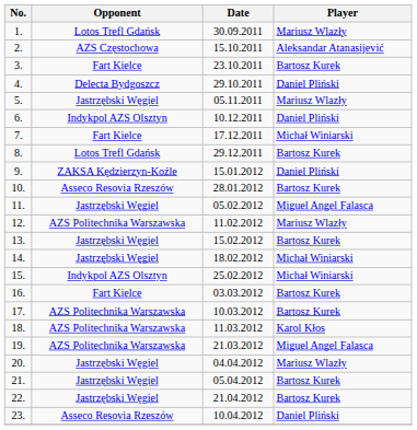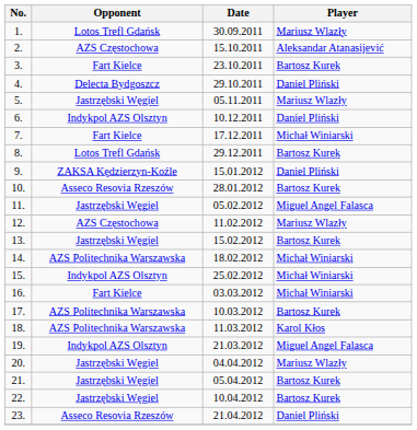 <table class="wikitable sortable">
 <tr>
 <th style="width:2em">No.</th>
 <th style="width:15em">Opponent</th>
 <th style="width:6em">Date</th>
 <th style="width:12em">Player</th>
 </tr>
 <tr>
 <td align=center>1.</td>
 <td align=center><a href='#'>Lotos Trefl Gdańsk</a></td>
 <td align=center>30.09.2011</td>
 <td> <a href='#'>Mariusz Wlazły</a></td>
 </tr>
 <tr>
 <td align=center>2.</td>
 <td align=center><a href='#'>AZS Częstochowa</a></td>
 <td align=center>15.10.2011</td>
 <td> <a href='#'>Aleksandar Atanasijević</a></td>
 </tr>
 <tr>
 <td align=center>3.</td>
 <td align=center><a href='#'>Fart Kielce</a></td>
 <td align=center>23.10.2011</td>
 <td> <a href='#'>Bartosz Kurek</a></td>
 </tr>
 <tr>
 <td align=center>4.</td>
 <td align=center><a href='#'>Delecta Bydgoszcz</a></td>
 <td align=center>29.10.2011</td>
 <td> <a href='#'>Daniel Pliński</a></td>
 </tr>
 <tr>
 <td align=center>5.</td>
 <td align=center><a href='#'>Jastrzębski Węgiel</a></td>
 <td align=center>05.11.2011</td>
 <td> <a href='#'>Mariusz Wlazły</a></td>
 </tr>
 <tr>
 <td align=center>6.</td>
 <td align=center><a href='#'>Indykpol AZS Olsztyn</a></td>
 <td align=center>10.12.2011</td>
 <td> <a href='#'>Daniel Pliński</a></td>
 </tr>
 <tr>
 <td align=center>7.</td>
 <td align=center><a href='#'>Fart Kielce</a></td>
 <td align=center>17.12.2011</td>
 <td> <a href='#'>Michał Winiarski</a></td>
 </tr>
 <tr>
 <td align=center>8.</td>
 <td align=center><a href='#'>Lotos Trefl Gdańsk</a></td>
 <td align=center>29.12.2011</td>
 <td> <a href='#'>Bartosz Kurek</a></td>
 </tr>
 <tr>
 <td align=center>9.</td>
 <td align=center><a href='#'>ZAKSA Kędzierzyn-Koźle</a></td>
 <td align=center>15.01.2012</td>
 <td> <a href='#'>Daniel Pliński</a></td>
 </tr>
 <tr>
 <td align=center>10.</td>
 <td align=center><a href='#'>Asseco Resovia Rzeszów</a></td>
 <td align=center>28.01.2012</td>
 <td> <a href='#'>Bartosz Kurek</a></td>
 </tr>
 <tr>
 <td align=center>11.</td>
 <td align=center><a href='#'>Jastrzębski Węgiel</a></td>
 <td align=center>05.02.2012</td>
 <td> <a href='#'>Miguel Angel Falasca</a></td>
 </tr>
 <tr>
 <td align=center>12.</td>
-<td align=center><a href='#'>AZS Politechnika Warszawska</a></td>
+<td align=center><a href='#'>AZS Częstochowa</a></td>
 <td align=center>11.02.2012</td>
 <td> <a href='#'>Mariusz Wlazły</a></td>
 </tr>
 <tr>
 <td align=center>13.</td>
 <td align=center><a href='#'>Jastrzębski Węgiel</a></td>
 <td align=center>15.02.2012</td>
 <td> <a href='#'>Bartosz Kurek</a></td>
 </tr>
 <tr>
 <td align=center>14.</td>
-<td align=center><a href='#'>Jastrzębski Węgiel</a></td>
+<td align=center><a href='#'>AZS Politechnika Warszawska</a></td>
 <td align=center>18.02.2012</td>
 <td> <a href='#'>Michał Winiarski</a></td>
 </tr>
 <tr>
 <td align=center>15.</td>
 <td align=center><a href='#'>Indykpol AZS Olsztyn</a></td>
 <td align=center>25.02.2012</td>
 <td> <a href='#'>Michał Winiarski</a></td>
 </tr>
 <tr>
 <td align=center>16.</td>
 <td align=center><a href='#'>Fart Kielce</a></td>
 <td align=center>03.03.2012</td>
-<td> <a href='#'>Bartosz Kurek</a></td>
+<td> <a href='#'>Michał Winiarski</a></td>
 </tr>
 <tr>
 <td align=center>17.</td>
 <td align=center><a href='#'>AZS Politechnika Warszawska</a></td>
 <td align=center>10.03.2012</td>
 <td> <a href='#'>Bartosz Kurek</a></td>
 </tr>
 <tr>
 <td align=center>18.</td>
 <td align=center><a href='#'>AZS Politechnika Warszawska</a></td>
 <td align=center>11.03.2012</td>
 <td> <a href='#'>Karol Kłos</a></td>
 </tr>
 <tr>
 <td align=center>19.</td>
-<td align=center><a href='#'>AZS Politechnika Warszawska</a></td>
+<td align=center><a href='#'>Indykpol AZS Olsztyn</a></td>
 <td align=center>21.03.2012</td>
 <td> <a href='#'>Miguel Angel Falasca</a></td>
 </tr>
 <tr>
 <td align=center>20.</td>
 <td align=center><a href='#'>Jastrzębski Węgiel</a></td>
 <td align=center>04.04.2012</td>
 <td> <a href='#'>Mariusz Wlazły</a></td>
 </tr>
 <tr>
 <td align=center>21.</td>
 <td align=center><a href='#'>Jastrzębski Węgiel</a></td>
 <td align=center>05.04.2012</td>
 <td> <a href='#'>Bartosz Kurek</a></td>
 </tr>
 <tr>
 <td align=center>22.</td>
 <td align=center><a href='#'>Jastrzębski Węgiel</a></td>
-<td align=center>21.04.2012</td>
+<td align=center>10.04.2012</td>
 <td> <a href='#'>Bartosz Kurek</a></td>
 </tr>
 <tr>
 <td align=center>23.</td>
 <td align=center><a href='#'>Asseco Resovia Rzeszów</a></td>
-<td align=center>10.04.2012</td>
+<td align=center>21.04.2012</td>
 <td> <a href='#'>Daniel Pliński</a></td>
 </tr>
 <tr>
 </tr>
 </table>
